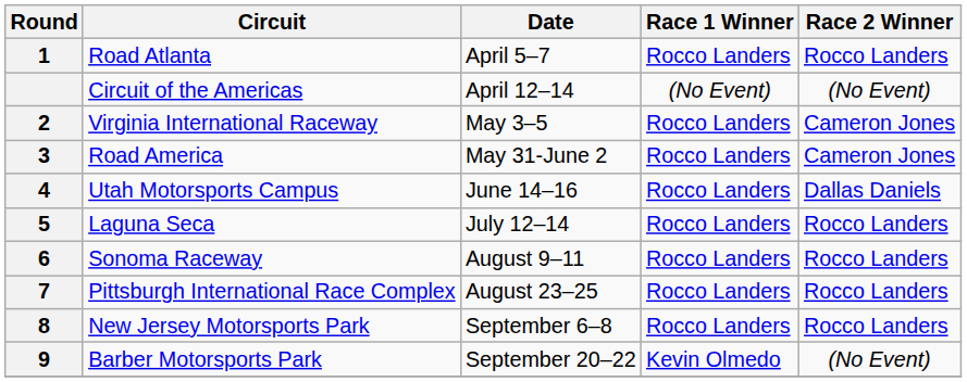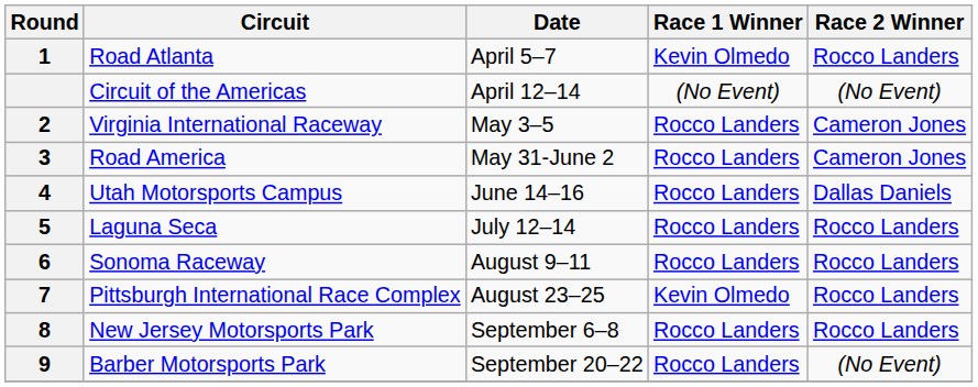 <table class="wikitable" style="font-size: 85%">
 <tr>
 <th>Round</th>
 <th>Circuit</th>
 <th>Date</th>
 <th>Race 1 Winner</th>
 <th>Race 2 Winner</th>
 </tr>
 <tr>
 <th>1</th>
 <td> <a href='#'>Road Atlanta</a></td>
 <td>April 5–7</td>
-<td> <a href='#'>Rocco Landers</a></td>
+<td> <a href='#'>Kevin Olmedo</a></td>
 <td> <a href='#'>Rocco Landers</a></td>
 </tr>
 <tr>
 <th></th>
 <td> <a href='#'>Circuit of the Americas</a></td>
 <td>April 12–14</td>
 <td align=center><em>(No Event)</em></td>
 <td align=center><em>(No Event)</em></td>
 </tr>
 <tr>
 <th>2</th>
 <td> <a href='#'>Virginia International Raceway</a></td>
 <td>May 3–5</td>
 <td> <a href='#'>Rocco Landers</a></td>
 <td> <a href='#'>Cameron Jones</a></td>
 </tr>
 <tr>
 <th>3</th>
 <td> <a href='#'>Road America</a></td>
 <td>May 31-June 2</td>
 <td> <a href='#'>Rocco Landers</a></td>
 <td> <a href='#'>Cameron Jones</a></td>
 </tr>
 <tr>
 <th>4</th>
 <td> <a href='#'>Utah Motorsports Campus</a></td>
 <td>June 14–16</td>
 <td> <a href='#'>Rocco Landers</a></td>
 <td> <a href='#'>Dallas Daniels</a></td>
 </tr>
 <tr>
 <th>5</th>
 <td> <a href='#'>Laguna Seca</a></td>
 <td>July 12–14</td>
 <td> <a href='#'>Rocco Landers</a></td>
 <td> <a href='#'>Rocco Landers</a></td>
 </tr>
 <tr>
 <th>6</th>
 <td> <a href='#'>Sonoma Raceway</a></td>
 <td>August 9–11</td>
 <td> <a href='#'>Rocco Landers</a></td>
 <td> <a href='#'>Rocco Landers</a></td>
 </tr>
 <tr>
 <th>7</th>
 <td> <a href='#'>Pittsburgh International Race Complex</a></td>
 <td>August 23–25</td>
-<td> <a href='#'>Rocco Landers</a></td>
+<td> <a href='#'>Kevin Olmedo</a></td>
 <td> <a href='#'>Rocco Landers</a></td>
 </tr>
 <tr>
 <th>8</th>
 <td> <a href='#'>New Jersey Motorsports Park</a></td>
 <td>September 6–8</td>
 <td> <a href='#'>Rocco Landers</a></td>
 <td> <a href='#'>Rocco Landers</a></td>
 </tr>
 <tr>
 <th>9</th>
 <td> <a href='#'>Barber Motorsports Park</a></td>
 <td>September 20–22</td>
-<td> <a href='#'>Kevin Olmedo</a></td>
+<td> <a href='#'>Rocco Landers</a></td>
 <td align=center><em>(No Event)</em></td>
 </tr>
 <tr>
 </tr>
 </table>
